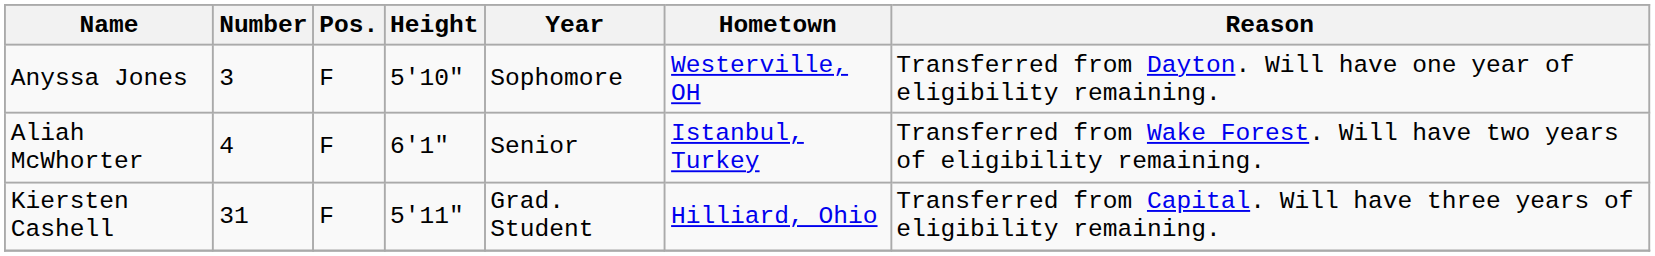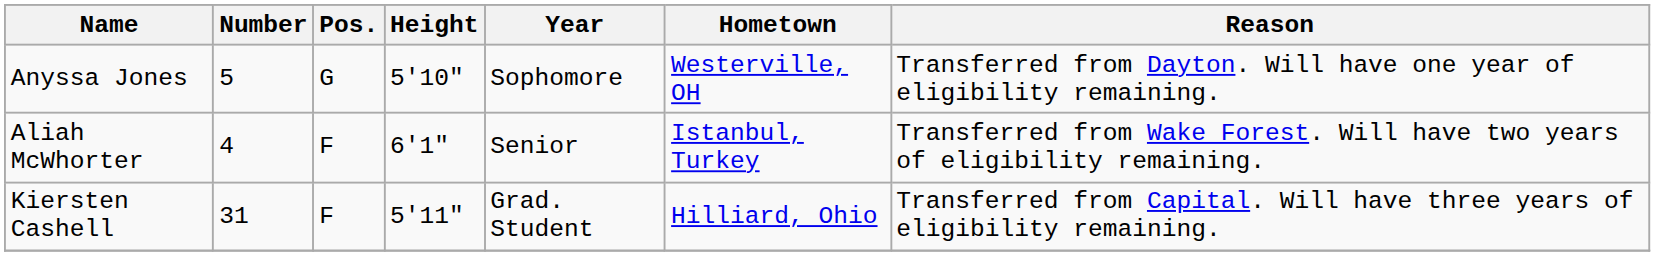 <table class="wikitable sortable" border="1">
 <tr align=center>
 <th style= >Name</th>
 <th style= >Number</th>
 <th style= >Pos.</th>
 <th style= >Height</th>
 <th style= >Year</th>
 <th style= >Hometown</th>
 <th style= >Reason</th>
 </tr>
 <tr>
 <td>Anyssa Jones</td>
-<td>3</td>
-<td>F</td>
+<td>5</td>
+<td>G</td>
 <td>5'10"</td>
 <td>Sophomore</td>
 <td><a href='#'>Westerville, OH</a></td>
 <td>Transferred from <a href='#'>Dayton</a>. Will have one year of eligibility remaining.</td>
 </tr>
 <tr>
 <td>Aliah McWhorter</td>
 <td>4</td>
 <td>F</td>
 <td>6'1"</td>
 <td>Senior</td>
 <td><a href='#'>Istanbul, Turkey</a></td>
 <td>Transferred from <a href='#'>Wake Forest</a>. Will have two years of eligibility remaining.</td>
 </tr>
 <tr>
 <td>Kiersten Cashell</td>
 <td>31</td>
 <td>F</td>
 <td>5'11"</td>
 <td>Grad. Student</td>
 <td><a href='#'>Hilliard, Ohio</a></td>
 <td>Transferred from <a href='#'>Capital</a>. Will have three years of eligibility remaining.</td>
 </tr>
 <tr>
 </tr>
 </table>
